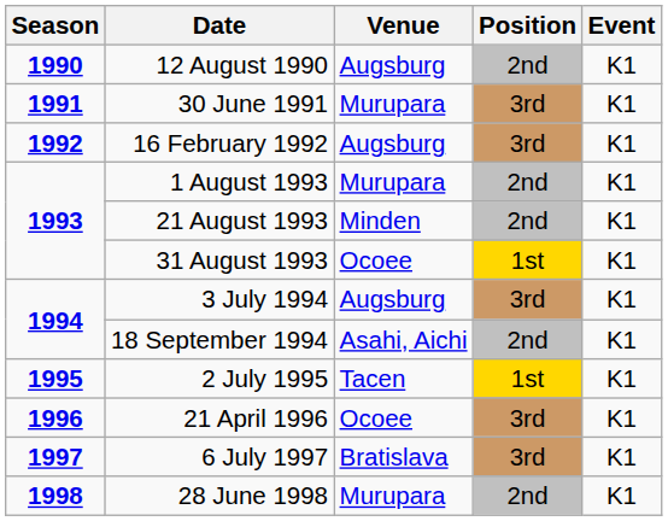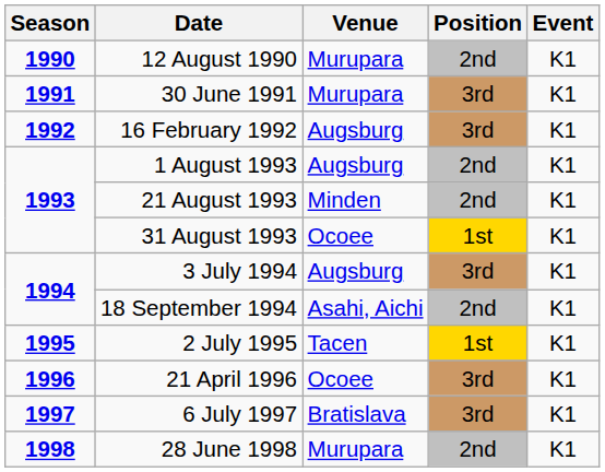 <table class="wikitable" style="text-align:center; font-size:95%;">
 <tr>
 <th>Season</th>
 <th>Date</th>
 <th>Venue</th>
 <th>Position</th>
 <th>Event</th>
 </tr>
 <tr>
 <td><strong><a href='#'>1990</a></strong></td>
 <td align=right>12 August 1990</td>
-<td align=left><a href='#'>Augsburg</a></td>
+<td align=left><a href='#'>Murupara</a></td>
 <td bgcolor=silver>2nd</td>
 <td>K1</td>
 </tr>
 <tr>
 <td><strong><a href='#'>1991</a></strong></td>
 <td align=right>30 June 1991</td>
 <td align=left><a href='#'>Murupara</a></td>
 <td bgcolor=cc9966>3rd</td>
 <td>K1</td>
 </tr>
 <tr>
 <td><strong><a href='#'>1992</a></strong></td>
 <td align=right>16 February 1992</td>
 <td align=left><a href='#'>Augsburg</a></td>
 <td bgcolor=cc9966>3rd</td>
 <td>K1</td>
 </tr>
 <tr>
 <td rowspan=3><strong><a href='#'>1993</a></strong></td>
 <td align=right>1 August 1993</td>
-<td align=left><a href='#'>Murupara</a></td>
+<td align=left><a href='#'>Augsburg</a></td>
 <td bgcolor=silver>2nd</td>
 <td>K1</td>
 </tr>
 <tr>
 <td align=right>21 August 1993</td>
 <td align=left><a href='#'>Minden</a></td>
 <td bgcolor=silver>2nd</td>
 <td>K1</td>
 </tr>
 <tr>
 <td align=right>31 August 1993</td>
 <td align=left><a href='#'>Ocoee</a></td>
 <td bgcolor=gold>1st</td>
 <td>K1</td>
 </tr>
 <tr>
 <td rowspan=2><strong><a href='#'>1994</a></strong></td>
 <td align=right>3 July 1994</td>
 <td align=left><a href='#'>Augsburg</a></td>
 <td bgcolor=cc9966>3rd</td>
 <td>K1</td>
 </tr>
 <tr>
 <td align=right>18 September 1994</td>
 <td align=left><a href='#'>Asahi, Aichi</a></td>
 <td bgcolor=silver>2nd</td>
 <td>K1</td>
 </tr>
 <tr>
 <td><strong><a href='#'>1995</a></strong></td>
 <td align=right>2 July 1995</td>
 <td align=left><a href='#'>Tacen</a></td>
 <td bgcolor=gold>1st</td>
 <td>K1</td>
 </tr>
 <tr>
 <td><strong><a href='#'>1996</a></strong></td>
 <td align=right>21 April 1996</td>
 <td align=left><a href='#'>Ocoee</a></td>
 <td bgcolor=cc9966>3rd</td>
 <td>K1</td>
 </tr>
 <tr>
 <td><strong><a href='#'>1997</a></strong></td>
 <td align=right>6 July 1997</td>
 <td align=left><a href='#'>Bratislava</a></td>
 <td bgcolor=cc9966>3rd</td>
 <td>K1</td>
 </tr>
 <tr>
 <td><strong><a href='#'>1998</a></strong></td>
 <td align=right>28 June 1998</td>
 <td align=left><a href='#'>Murupara</a></td>
 <td bgcolor=silver>2nd</td>
 <td>K1</td>
 </tr>
 </table>
